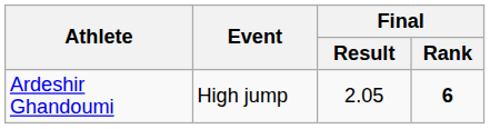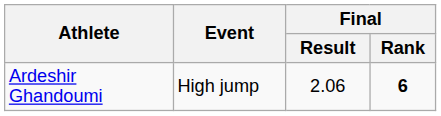 <table class="wikitable" width="55%" style="text-align:center; font-size:90%">
 <tr>
 <th rowspan="2" width="30%">Athlete</th>
 <th rowspan="2" width="20%">Event</th>
 <th colspan="2" width="25%">Final</th>
 </tr>
 <tr>
 <th width="15%">Result</th>
 <th>Rank</th>
 </tr>
 <tr>
 <td align="left"><a href='#'>Ardeshir Ghandoumi</a></td>
 <td align="left">High jump</td>
-<td>2.05</td>
+<td>2.06</td>
 <td><strong>6</strong></td>
 </tr>
 </table>
